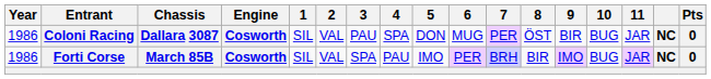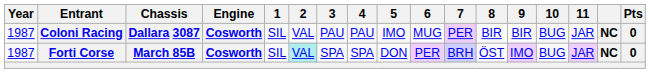 <table class="wikitable" style="text-align:center; font-size:85%">
 <tr>
 <th>Year</th>
 <th>Entrant</th>
 <th>Chassis</th>
 <th>Engine</th>
 <th>1</th>
 <th>2</th>
 <th>3</th>
 <th>4</th>
 <th>5</th>
 <th>6</th>
 <th>7</th>
 <th>8</th>
 <th>9</th>
 <th>10</th>
 <th>11</th>
 <th></th>
 <th>Pts</th>
 </tr>
 <tr>
-<td><a href='#'>1986</a></td>
+<td><a href='#'>1987</a></td>
 <th nowrap><a href='#'>Coloni Racing</a></th>
 <th nowrap><a href='#'>Dallara</a> <a href='#'>3087</a></th>
 <th><a href='#'>Cosworth</a></th>
 <td><a href='#'>SIL</a></td>
 <td><a href='#'>VAL</a></td>
 <td><a href='#'>PAU</a></td>
-<td><a href='#'>SPA</a></td>
-<td><a href='#'>DON</a></td>
+<td><a href='#'>PAU</a></td>
+<td><a href='#'>IMO</a></td>
 <td><a href='#'>MUG</a></td>
 <td style="background:#EFCFFF;"><a href='#'>PER</a><br></td>
-<td><a href='#'>ÖST</a></td>
+<td><a href='#'>BIR</a></td>
 <td><a href='#'>BIR</a></td>
 <td><a href='#'>BUG</a></td>
 <td><a href='#'>JAR</a></td>
 <th>NC</th>
 <th>0</th>
 </tr>
 <tr>
-<td><a href='#'>1986</a></td>
+<td><a href='#'>1987</a></td>
 <th nowrap><a href='#'>Forti Corse</a></th>
 <th nowrap><a href='#'>March 85B</a></th>
 <th><a href='#'>Cosworth</a></th>
 <td><a href='#'>SIL</a></td>
-<td><a href='#'>VAL</a></td>
+<td style="background: paleturquoise;"><a href='#'>VAL</a></td>
 <td><a href='#'>SPA</a></td>
-<td><a href='#'>PAU</a></td>
-<td><a href='#'>IMO</a></td>
+<td><a href='#'>SPA</a></td>
+<td><a href='#'>DON</a></td>
 <td style="background:#EFCFFF;"><a href='#'>PER</a><br></td>
 <td style="background:#CFCFFF;"><a href='#'>BRH</a><br></td>
-<td><a href='#'>BIR</a></td>
+<td><a href='#'>ÖST</a></td>
 <td style="background:#EFCFFF;"><a href='#'>IMO</a><br></td>
 <td><a href='#'>BUG</a></td>
 <td style="background:#EFCFFF;"><a href='#'>JAR</a><br></td>
 <th>NC</th>
 <th>0</th>
 </tr>
 <tr>
 <th colspan=17></th>
 </tr>
 </table>
